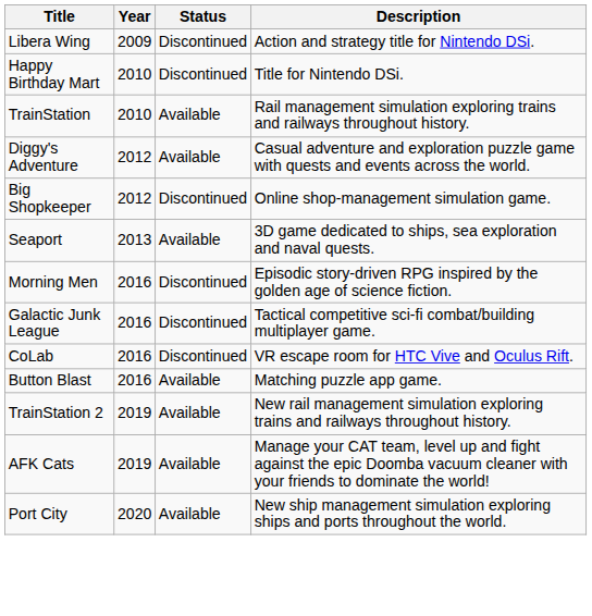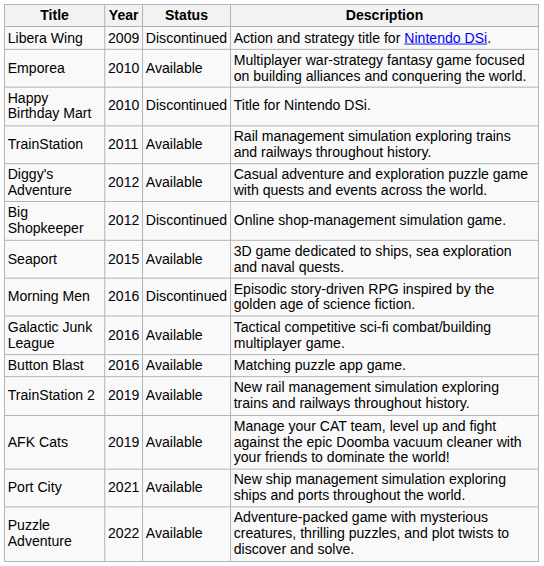 <table class="wikitable">
 <tr>
 <th>Title</th>
 <th>Year</th>
 <th>Status</th>
 <th>Description</th>
 </tr>
 <tr>
 <td>Libera Wing</td>
 <td>2009</td>
 <td>Discontinued</td>
 <td>Action and strategy title for <a href='#'>Nintendo DSi</a>.</td>
 </tr>
+<tr .>
+<td>Emporea</td>
+<td>2010</td>
+<td>Available</td>
+<td>Multiplayer war-strategy fantasy game focused on building alliances and conquering the world.</td>
+</tr>
 <tr>
 <td>Happy Birthday Mart</td>
 <td>2010</td>
 <td>Discontinued</td>
 <td>Title for Nintendo DSi.</td>
 </tr>
 <tr>
 <td>TrainStation</td>
-<td>2010</td>
+<td>2011</td>
 <td>Available</td>
 <td>Rail management simulation exploring trains and railways throughout history.</td>
 </tr>
 <tr>
 <td>Diggy's Adventure</td>
 <td>2012</td>
 <td>Available</td>
 <td>Casual adventure and exploration puzzle game with quests and events across the world.</td>
 </tr>
 <tr>
 <td>Big Shopkeeper</td>
 <td>2012</td>
 <td>Discontinued</td>
 <td>Online shop-management simulation game.</td>
 </tr>
 <tr>
 <td>Seaport</td>
-<td>2013</td>
+<td>2015</td>
 <td>Available</td>
 <td>3D game dedicated to ships, sea exploration and naval quests.</td>
 </tr>
 <tr>
 <td>Morning Men</td>
 <td>2016</td>
 <td>Discontinued</td>
 <td>Episodic story-driven RPG inspired by the golden age of science fiction.</td>
 </tr>
 <tr>
 <td>Galactic Junk League</td>
 <td>2016</td>
-<td>Discontinued</td>
+<td>Available</td>
 <td>Tactical competitive sci-fi combat/building multiplayer game.</td>
-</tr>
-<tr>
-<td>CoLab</td>
-<td>2016</td>
-<td>Discontinued</td>
-<td>VR escape room for <a href='#'>HTC Vive</a> and <a href='#'>Oculus Rift</a>.</td>
 </tr>
 <tr>
 <td>Button Blast</td>
 <td>2016</td>
 <td>Available</td>
 <td>Matching puzzle app game.</td>
 </tr>
 <tr>
 <td>TrainStation 2</td>
 <td>2019</td>
 <td>Available</td>
 <td>New rail management simulation exploring trains and railways throughout history.</td>
 </tr>
 <tr>
 <td>AFK Cats</td>
 <td>2019</td>
 <td>Available</td>
 <td>Manage your CAT team, level up and fight against the epic Doomba vacuum cleaner with your friends to dominate the world!</td>
 </tr>
 <tr>
 <td>Port City</td>
-<td>2020</td>
+<td>2021</td>
 <td>Available</td>
 <td>New ship management simulation exploring ships and ports throughout the world.</td>
 </tr>
+<tr>
+<td>Puzzle Adventure</td>
+<td>2022</td>
+<td>Available</td>
+<td>Adventure-packed game with mysterious creatures, thrilling puzzles, and plot twists to discover and solve.</td>
+</tr>
 </table>
